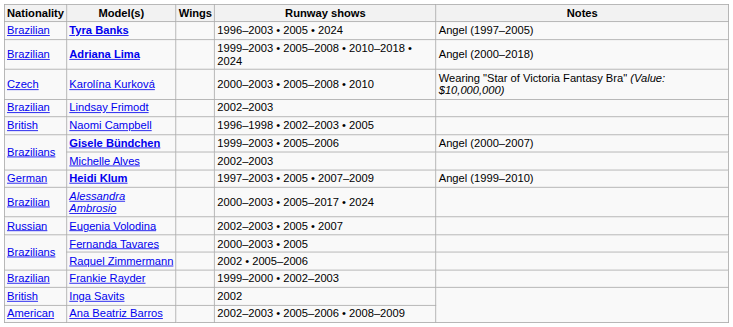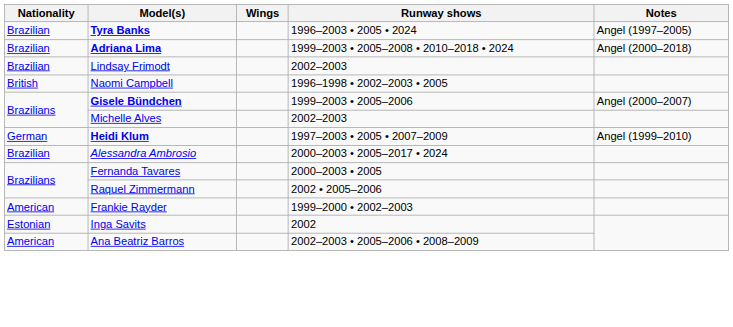 <table class="sortable wikitable"  style="font-size:85%; width:100%;">
 <tr>
 <th>Nationality</th>
 <th>Model(s)</th>
 <th>Wings</th>
 <th>Runway shows</th>
 <th>Notes</th>
 </tr>
 <tr>
 <td> <a href='#'>Brazilian</a></td>
 <td><strong><a href='#'>Tyra Banks</a></strong></td>
 <td></td>
 <td>1996–2003 • 2005 • 2024</td>
 <td> Angel (1997–2005)</td>
 </tr>
 <tr>
 <td> <a href='#'>Brazilian</a></td>
 <td><strong><a href='#'>Adriana Lima</a></strong></td>
 <td></td>
 <td>1999–2003 • 2005–2008 • 2010–2018 • 2024</td>
 <td> Angel (2000–2018)</td>
-</tr>
-<tr>
-<td> <a href='#'>Czech</a></td>
-<td><a href='#'>Karolína Kurková</a></td>
-<td></td>
-<td>2000–2003 • 2005–2008 • 2010</td>
-<td>Wearing "Star of Victoria Fantasy Bra" <em>(Value: $10,000,000)</em></td>
 </tr>
 <tr>
 <td> <a href='#'>Brazilian</a></td>
 <td><a href='#'>Lindsay Frimodt</a></td>
 <td></td>
 <td>2002–2003</td>
 <td></td>
 </tr>
 <tr>
 <td> <a href='#'>British</a></td>
 <td><a href='#'>Naomi Campbell</a></td>
 <td align="center"></td>
 <td>1996–1998 • 2002–2003 • 2005</td>
 <td></td>
 </tr>
 <tr>
 <td rowspan="2"> <a href='#'>Brazilians</a></td>
 <td><strong><a href='#'>Gisele Bündchen</a></strong></td>
 <td></td>
 <td>1999–2003 • 2005–2006</td>
 <td> Angel (2000–2007)</td>
 </tr>
 <tr>
 <td><a href='#'>Michelle Alves</a></td>
 <td></td>
 <td>2002–2003</td>
 <td></td>
 </tr>
 <tr>
 <td> <a href='#'>German</a></td>
 <td><strong><a href='#'>Heidi Klum</a></strong></td>
 <td></td>
 <td>1997–2003 • 2005 • 2007–2009</td>
 <td> Angel (1999–2010)</td>
 </tr>
 <tr>
 <td> <a href='#'>Brazilian</a></td>
 <td><em><a href='#'>Alessandra Ambrosio</a></em></td>
 <td></td>
 <td>2000–2003 • 2005–2017	• 2024</td>
 <td></td>
 </tr>
 <tr>
-<td> <a href='#'>Russian</a></td>
-<td><a href='#'>Eugenia Volodina</a></td>
-<td align="center"></td>
-<td>2002–2003 • 2005 • 2007</td>
-<td></td>
-</tr>
-<tr>
 <td rowspan="2"> <a href='#'>Brazilians</a></td>
 <td><a href='#'>Fernanda Tavares</a></td>
 <td></td>
 <td>2000–2003 • 2005</td>
 <td></td>
 </tr>
 <tr>
 <td><a href='#'>Raquel Zimmermann</a></td>
 <td></td>
 <td>2002 • 2005–2006</td>
 <td></td>
 </tr>
 <tr>
-<td> <a href='#'>Brazilian</a></td>
+<td> <a href='#'>American</a></td>
 <td><a href='#'>Frankie Rayder</a></td>
 <td></td>
 <td>1999–2000 • 2002–2003</td>
 <td></td>
 </tr>
 <tr>
-<td> <a href='#'>British</a></td>
+<td> <a href='#'>Estonian</a></td>
 <td><a href='#'>Inga Savits</a></td>
 <td></td>
 <td>2002</td>
 <td rowspan="2"></td>
 </tr>
 <tr>
 <td> <a href='#'>American</a></td>
 <td><a href='#'>Ana Beatriz Barros</a></td>
 <td></td>
 <td>2002–2003 • 2005–2006 • 2008–2009</td>
 </tr>
 </table>
